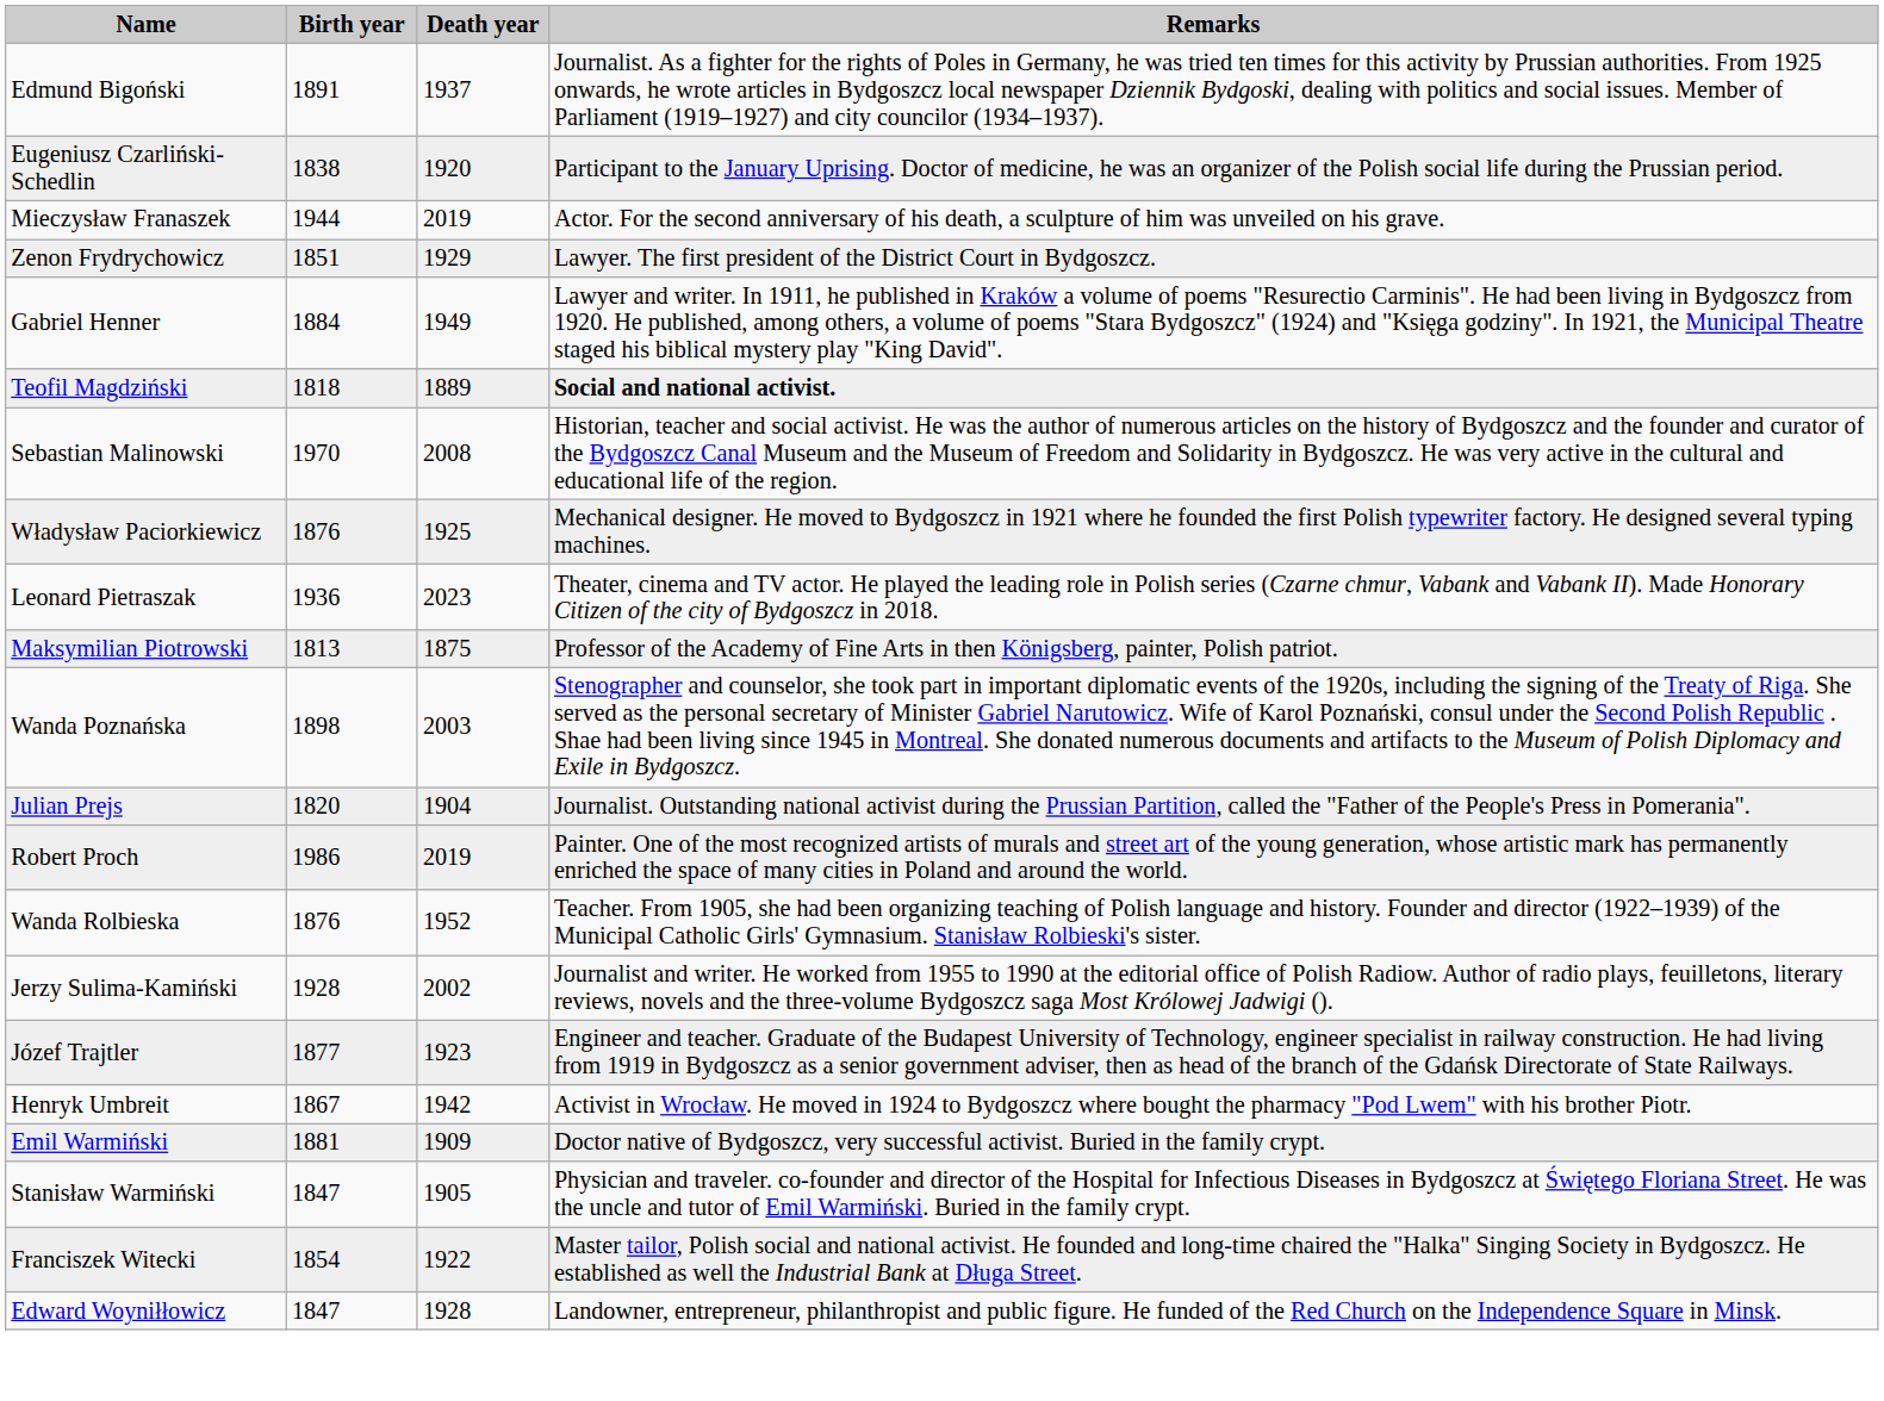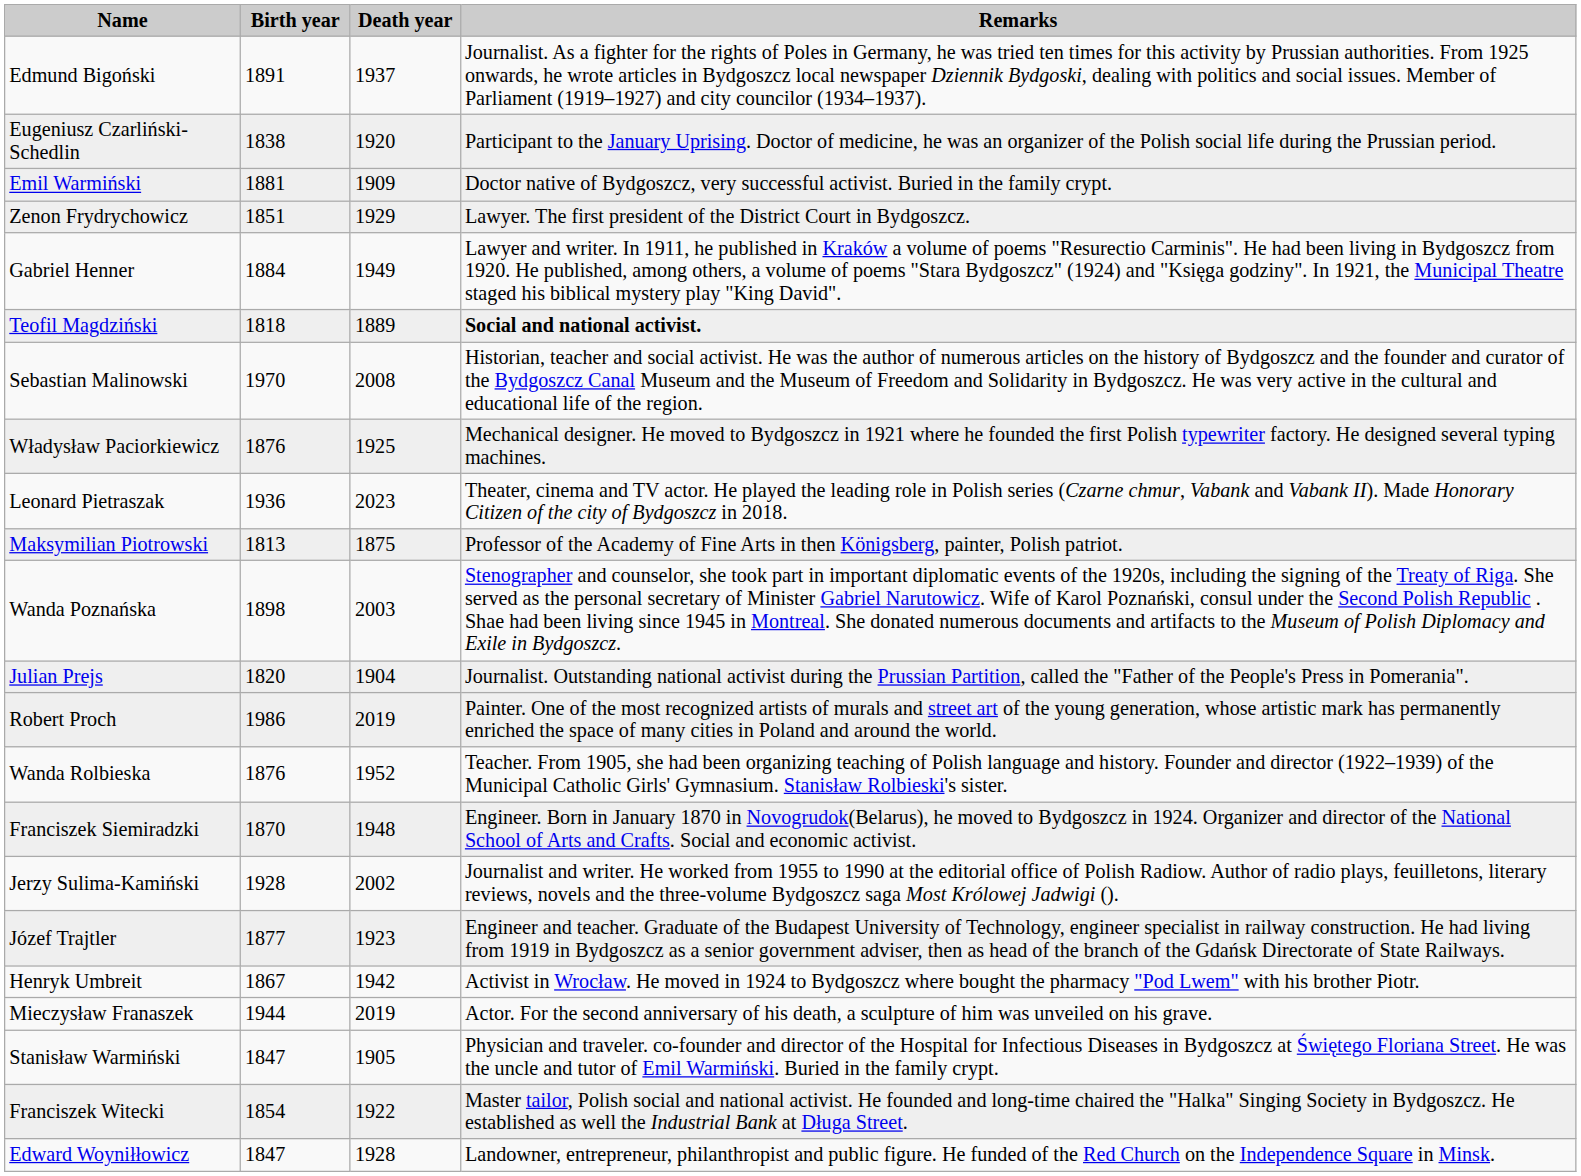 <table class="wikitable sortable">
 <tr align="center" bgcolor="#CCCCCC">
 <td width=15%><strong>Name</strong></td>
 <td width=7%><strong>Birth year</strong></td>
 <td width=7%><strong>Death year</strong></td>
 <td width=71%><strong>Remarks</strong></td>
 </tr>
 <tr>
 <td>Edmund Bigoński</td>
 <td>1891</td>
 <td>1937</td>
 <td>Journalist. As a fighter for the rights of Poles in Germany, he was tried ten times for this activity by Prussian authorities. From 1925 onwards, he wrote articles in Bydgoszcz local newspaper <em>Dziennik Bydgoski</em>, dealing with politics and social issues. Member of Parliament (1919–1927) and city councilor (1934–1937).</td>
 </tr>
 <tr bgcolor="#EFEFEF">
 <td>Eugeniusz Czarliński-Schedlin</td>
 <td>1838</td>
 <td>1920</td>
 <td>Participant to the <a href='#'>January Uprising</a>. Doctor of medicine, he was an organizer of the Polish social life during the Prussian period.</td>
 </tr>
-<tr>
-<td>Mieczysław Franaszek</td>
-<td>1944</td>
-<td>2019</td>
-<td>Actor. For the second anniversary of his death, a sculpture of him was unveiled on his grave.</td>
+<tr bgcolor="#EFEFEF">
+<td><a href='#'>Emil Warmiński</a></td>
+<td>1881</td>
+<td>1909</td>
+<td>Doctor native of Bydgoszcz, very successful activist. Buried in the family crypt.</td>
 </tr>
 <tr bgcolor="#EFEFEF">
 <td>Zenon Frydrychowicz</td>
 <td>1851</td>
 <td>1929</td>
 <td>Lawyer. The first president of the District Court in Bydgoszcz.</td>
 </tr>
 <tr>
 <td>Gabriel Henner</td>
 <td>1884</td>
 <td>1949</td>
 <td>Lawyer and writer. In 1911, he published in <a href='#'>Kraków</a> a volume of poems "Resurectio Carminis". He had been living in Bydgoszcz from 1920. He published, among others, a volume of poems "Stara Bydgoszcz" (1924) and "Księga godziny". In 1921, the <a href='#'>Municipal Theatre</a> staged his biblical mystery play "King David".</td>
 </tr>
 <tr bgcolor="#EFEFEF">
 <td><a href='#'>Teofil Magdziński</a></td>
 <td>1818</td>
 <td>1889</td>
 <td><strong>Social and national activist.</strong></td>
 </tr>
 <tr>
 <td>Sebastian Malinowski</td>
 <td>1970</td>
 <td>2008</td>
 <td>Historian, teacher and social activist. He was the author of numerous articles on the history of Bydgoszcz and the founder and curator of the <a href='#'>Bydgoszcz Canal</a> Museum and the Museum of Freedom and Solidarity in Bydgoszcz. He was very active in the cultural and educational life of the region.</td>
 </tr>
 <tr bgcolor="#EFEFEF">
 <td>Władysław Paciorkiewicz</td>
 <td>1876</td>
 <td>1925</td>
 <td>Mechanical designer. He moved to Bydgoszcz in 1921 where he founded the first Polish <a href='#'>typewriter</a> factory. He designed several typing machines.</td>
 </tr>
 <tr>
 <td>Leonard Pietraszak</td>
 <td>1936</td>
 <td>2023</td>
 <td>Theater, cinema and TV actor. He played the leading role in Polish series (<em>Czarne chmur</em>, <em>Vabank</em> and <em>Vabank II</em>). Made <em>Honorary Citizen of the city of Bydgoszcz</em> in 2018.</td>
 </tr>
 <tr bgcolor="#EFEFEF">
 <td><a href='#'>Maksymilian Piotrowski</a></td>
 <td>1813</td>
 <td>1875</td>
 <td>Professor of the Academy of Fine Arts in then <a href='#'>Königsberg</a>, painter, Polish patriot.</td>
 </tr>
 <tr>
 <td>Wanda Poznańska</td>
 <td>1898</td>
 <td>2003</td>
 <td><a href='#'>Stenographer</a> and counselor, she took part in important diplomatic events of the 1920s, including the signing of the <a href='#'>Treaty of Riga</a>. She served as the personal secretary of Minister <a href='#'>Gabriel Narutowicz</a>. Wife of Karol Poznański, consul under the <a href='#'>Second Polish Republic</a> . Shae had been living since 1945 in <a href='#'>Montreal</a>. She donated numerous documents and artifacts to the <em>Museum of Polish Diplomacy and Exile in Bydgoszcz</em>.</td>
 </tr>
 <tr bgcolor="#EFEFEF">
 <td><a href='#'>Julian Prejs</a></td>
 <td>1820</td>
 <td>1904</td>
 <td>Journalist. Outstanding national activist during the <a href='#'>Prussian Partition</a>, called the "Father of the People's Press in Pomerania".</td>
 </tr>
 <tr bgcolor="#EFEFEF">
 <td>Robert Proch</td>
 <td>1986</td>
 <td>2019</td>
 <td>Painter. One of the most recognized artists of murals and <a href='#'>street art</a> of the young generation, whose artistic mark has permanently enriched the space of many cities in Poland and around the world.</td>
 </tr>
 <tr>
 <td>Wanda Rolbieska</td>
 <td>1876</td>
 <td>1952</td>
 <td>Teacher. From 1905, she had been organizing teaching of Polish language and history. Founder and director (1922–1939) of the Municipal Catholic Girls' Gymnasium. <a href='#'>Stanisław Rolbieski</a>'s sister.</td>
 </tr>
+<tr bgcolor="#EFEFEF">
+<td>Franciszek Siemiradzki</td>
+<td>1870</td>
+<td>1948</td>
+<td>Engineer. Born in January 1870 in <a href='#'>Novogrudok</a>(Belarus), he moved to Bydgoszcz in 1924. Organizer and director of the <a href='#'>National School of Arts and Crafts</a>. Social and economic activist.</td>
+</tr>
 <tr>
 <td>Jerzy Sulima-Kamiński</td>
 <td>1928</td>
 <td>2002</td>
 <td>Journalist and writer. He worked from 1955 to 1990 at the editorial office of Polish Radiow. Author of radio plays, feuilletons, literary reviews, novels and the three-volume Bydgoszcz saga <em>Most Królowej Jadwigi</em> ().</td>
 </tr>
 <tr bgcolor="#EFEFEF">
 <td>Józef Trajtler</td>
 <td>1877</td>
 <td>1923</td>
 <td>Engineer and teacher. Graduate of the Budapest University of Technology, engineer specialist in railway construction. He had living from 1919 in Bydgoszcz as a senior government adviser, then as head of the branch of the Gdańsk Directorate of State Railways.</td>
 </tr>
 <tr>
 <td>Henryk Umbreit</td>
 <td>1867</td>
 <td>1942</td>
 <td>Activist in <a href='#'>Wrocław</a>. He moved in 1924 to Bydgoszcz where bought the pharmacy <a href='#'>"Pod Lwem"</a> with his brother Piotr.</td>
 </tr>
-<tr bgcolor="#EFEFEF">
-<td><a href='#'>Emil Warmiński</a></td>
-<td>1881</td>
-<td>1909</td>
-<td>Doctor native of Bydgoszcz, very successful activist. Buried in the family crypt.</td>
+<tr>
+<td>Mieczysław Franaszek</td>
+<td>1944</td>
+<td>2019</td>
+<td>Actor. For the second anniversary of his death, a sculpture of him was unveiled on his grave.</td>
 </tr>
 <tr>
 <td>Stanisław Warmiński</td>
 <td>1847</td>
 <td>1905</td>
 <td>Physician and traveler. co-founder and director of the Hospital for Infectious Diseases in Bydgoszcz at <a href='#'>Świętego Floriana Street</a>. He was the uncle and tutor of <a href='#'>Emil Warmiński</a>. Buried in the family crypt.</td>
 </tr>
 <tr bgcolor="#EFEFEF">
 <td>Franciszek Witecki</td>
 <td>1854</td>
 <td>1922</td>
 <td>Master <a href='#'>tailor</a>, Polish social and national activist. He founded and long-time chaired the "Halka" Singing Society in Bydgoszcz. He established as well the <em>Industrial Bank</em> at <a href='#'>Długa Street</a>.</td>
 </tr>
 <tr>
 <td><a href='#'>Edward Woyniłłowicz</a></td>
 <td>1847</td>
 <td>1928</td>
 <td>Landowner, entrepreneur, philanthropist and public figure. He funded of the <a href='#'>Red Church</a> on the <a href='#'>Independence Square</a> in <a href='#'>Minsk</a>.</td>
 </tr>
 </table>
